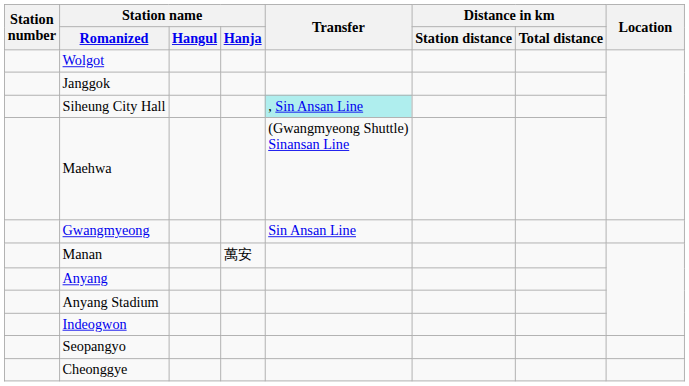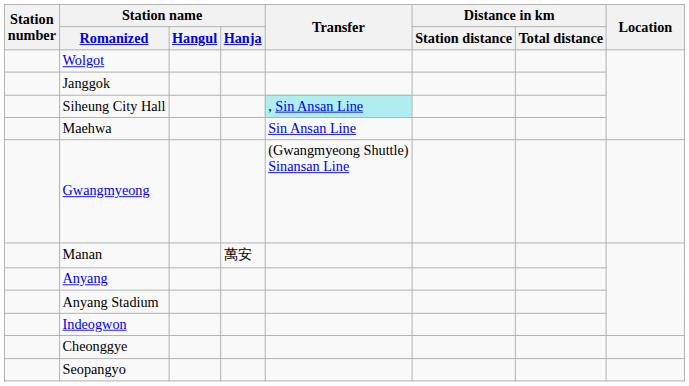 <table class="wikitable">
 <tr>
 <th rowspan="2">Station<br>number</th>
 <th colspan="3">Station name</th>
 <th rowspan="2">Transfer</th>
 <th colspan="2">Distance in km</th>
 <th rowspan="2">Location</th>
 </tr>
 <tr>
 <th><a href='#'>Romanized</a></th>
 <th><a href='#'>Hangul</a></th>
 <th><a href='#'>Hanja</a></th>
 <th>Station distance</th>
 <th>Total distance</th>
 </tr>
 <tr>
 <td></td>
 <td><a href='#'>Wolgot</a></td>
 <td></td>
 <td></td>
 <td> </td>
 <td></td>
 <td></td>
 <td width="80" rowspan="4"></td>
 </tr>
 <tr>
 <td></td>
 <td>Janggok</td>
 <td></td>
 <td></td>
 <td></td>
 <td></td>
 <td></td>
 </tr>
 <tr>
 <td></td>
 <td>Siheung City Hall</td>
 <td></td>
 <td></td>
 <td style="background: paleturquoise;">, <a href='#'>Sin Ansan Line</a> </td>
 <td></td>
 <td></td>
 </tr>
 <tr>
 <td></td>
 <td>Maehwa</td>
 <td></td>
 <td></td>
-<td> (Gwangmyeong Shuttle)<br> <a href='#'>Sinansan Line</a>  <br><br><br><br><br></td>
+<td><a href='#'>Sin Ansan Line</a> </td>
 <td></td>
 <td></td>
 </tr>
 <tr>
 <td></td>
 <td><a href='#'>Gwangmyeong</a></td>
 <td></td>
 <td></td>
-<td><a href='#'>Sin Ansan Line</a> </td>
+<td> (Gwangmyeong Shuttle)<br> <a href='#'>Sinansan Line</a>  <br><br><br><br><br></td>
 <td></td>
 <td></td>
 <td></td>
 </tr>
 <tr>
 <td></td>
 <td>Manan</td>
 <td></td>
 <td>萬安</td>
 <td></td>
 <td></td>
 <td></td>
 <td rowspan = "4"></td>
 </tr>
 <tr>
 <td></td>
 <td><a href='#'>Anyang</a></td>
 <td></td>
 <td></td>
 <td></td>
 <td></td>
 <td></td>
 </tr>
 <tr>
 <td></td>
 <td>Anyang Stadium</td>
 <td></td>
 <td></td>
 <td></td>
 <td></td>
 <td></td>
 </tr>
 <tr>
 <td></td>
 <td><a href='#'>Indeogwon</a></td>
 <td></td>
 <td></td>
 <td></td>
 <td></td>
 <td></td>
 </tr>
 <tr>
 <td></td>
-<td>Seopangyo</td>
+<td>Cheonggye</td>
 <td></td>
 <td></td>
 <td></td>
 <td></td>
 <td></td>
 <td></td>
 </tr>
 <tr>
 <td></td>
-<td>Cheonggye</td>
+<td>Seopangyo</td>
 <td></td>
 <td></td>
 <td></td>
 <td></td>
 <td></td>
 <td></td>
 </tr>
 </table>
